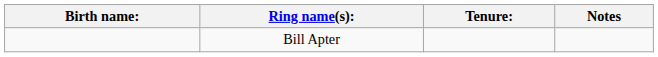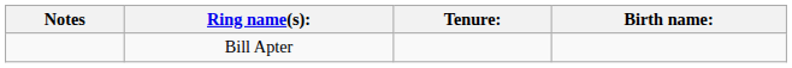 <table class="sortable wikitable" style="font-size:85%; text-align:center; width:70%;">
 <tr>
-<th>Birth name:</th>
+<th>Notes</th>
 <th><a href='#'>Ring name</a>(s):</th>
 <th>Tenure:</th>
-<th>Notes</th>
+<th>Birth name:</th>
 </tr>
 <tr>
 <td></td>
 <td>Bill Apter</td>
 <td sort></td>
 <td></td>
 </tr>
 </table>
